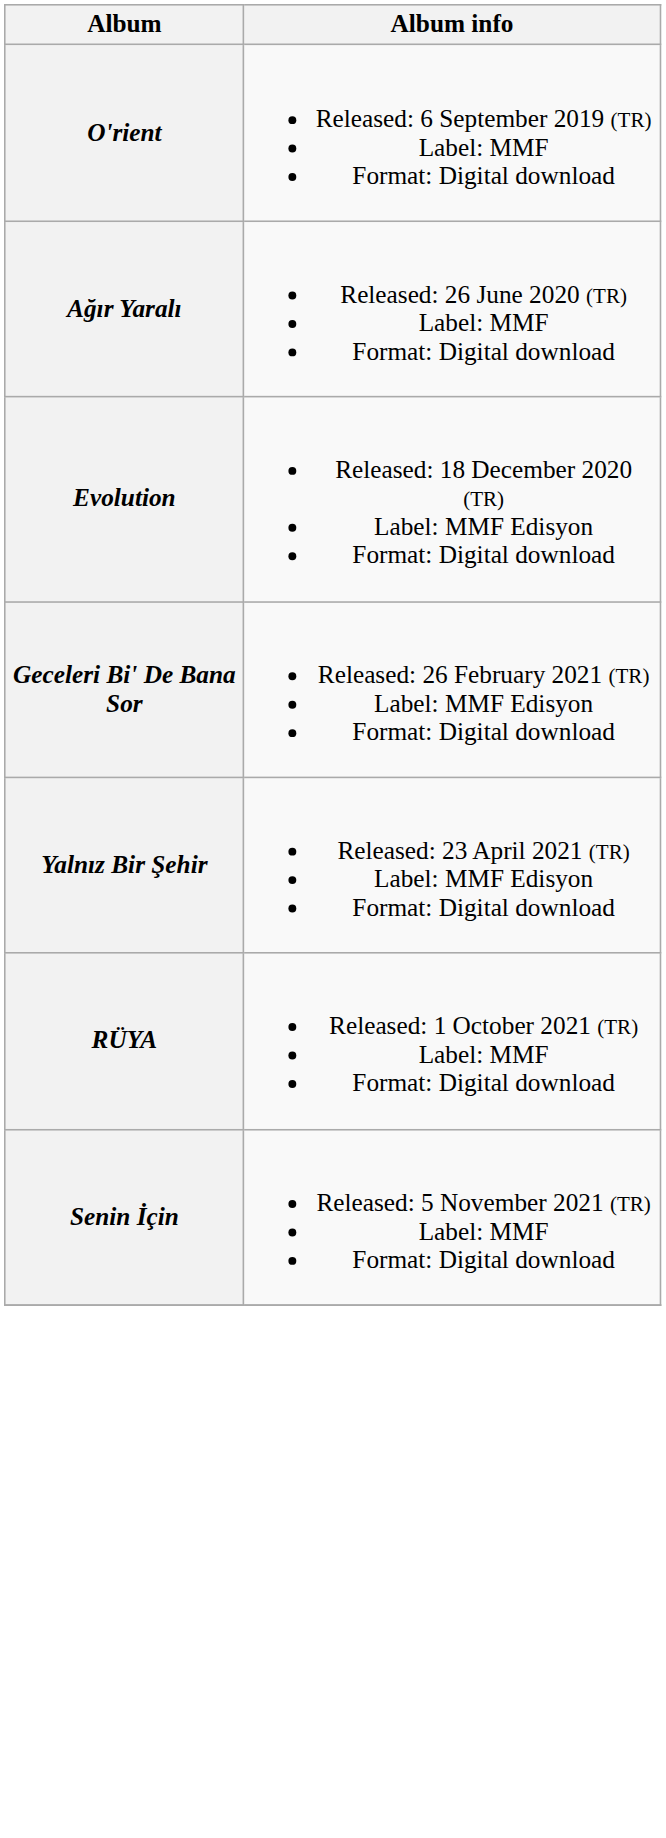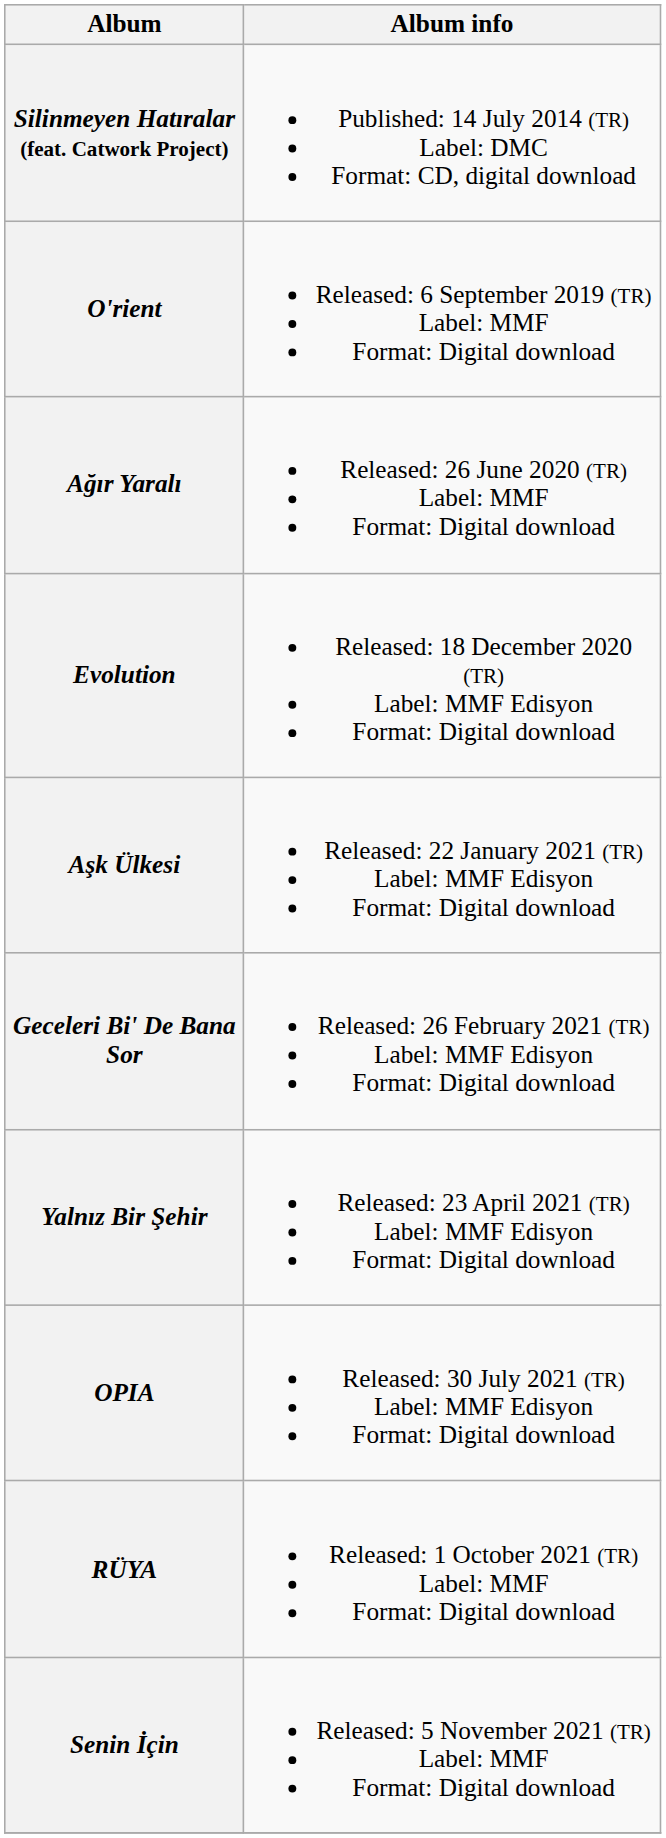 <table class="wikitable plainrowheaders" style="text-align:center;" border="1">
 <tr>
 <th scope="col" style="width:9em;">Album</th>
 <th scope="col" style="width:16em;">Album info</th>
+</tr>
+<tr>
+<th scope="row"><em>Silinmeyen Hatıralar</em><br><small>(feat. Catwork Project)</small></th>
+<td><br><ul><li>Published: 14 July 2014 <small>(TR)</small></li><li>Label: DMC</li><li>Format: CD, digital download</li></ul></td>
 </tr>
 <tr>
 <th scope="row"><em>O'rient</em></th>
 <td><br><ul><li>Released: 6 September 2019 <small>(TR)</small></li><li>Label: MMF</li><li>Format: Digital download</li></ul></td>
 </tr>
 <tr>
 <th scope="row"><em>Ağır Yaralı</em></th>
 <td><br><ul><li>Released: 26 June 2020 <small>(TR)</small></li><li>Label: MMF</li><li>Format: Digital download</li></ul></td>
 </tr>
 <tr>
 <th scope="row"><em>Evolution</em></th>
 <td><br><ul><li>Released: 18 December 2020 <small>(TR)</small></li><li>Label: MMF Edisyon</li><li>Format: Digital download</li></ul></td>
 </tr>
 <tr>
+<th scope="row"><em>Aşk Ülkesi</em></th>
+<td><br><ul><li>Released: 22 January 2021 <small>(TR)</small></li><li>Label: MMF Edisyon</li><li>Format: Digital download</li></ul></td>
+</tr>
+<tr>
 <th scope="row"><em>Geceleri Bi' De Bana Sor</em></th>
 <td><br><ul><li>Released: 26 February 2021 <small>(TR)</small></li><li>Label: MMF Edisyon</li><li>Format: Digital download</li></ul></td>
 </tr>
 <tr>
 <th scope="row"><em>Yalnız Bir Şehir</em></th>
 <td><br><ul><li>Released: 23 April 2021 <small>(TR)</small></li><li>Label: MMF Edisyon</li><li>Format: Digital download</li></ul></td>
+</tr>
+<tr>
+<th scope="row"><em>OPIA</em></th>
+<td><br><ul><li>Released: 30 July 2021 <small>(TR)</small></li><li>Label: MMF Edisyon</li><li>Format: Digital download</li></ul></td>
 </tr>
 <tr>
 <th scope="row"><em>RÜYA</em></th>
 <td><br><ul><li>Released: 1 October 2021 <small>(TR)</small></li><li>Label: MMF</li><li>Format: Digital download</li></ul></td>
 </tr>
 <tr>
 <th scope="row"><em>Senin İçin</em></th>
 <td><br><ul><li>Released: 5 November 2021 <small>(TR)</small></li><li>Label: MMF</li><li>Format: Digital download</li></ul></td>
 </tr>
 <tr>
 </tr>
 </table>
